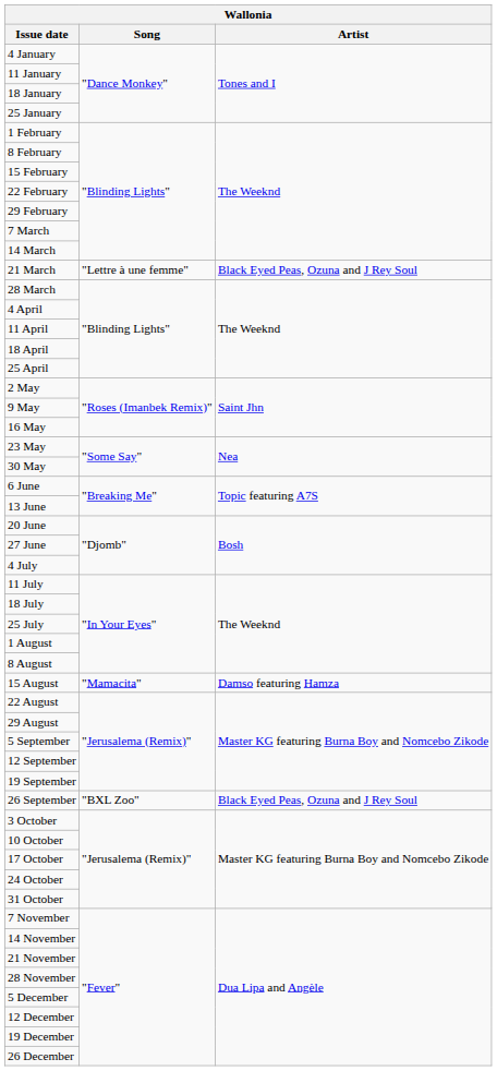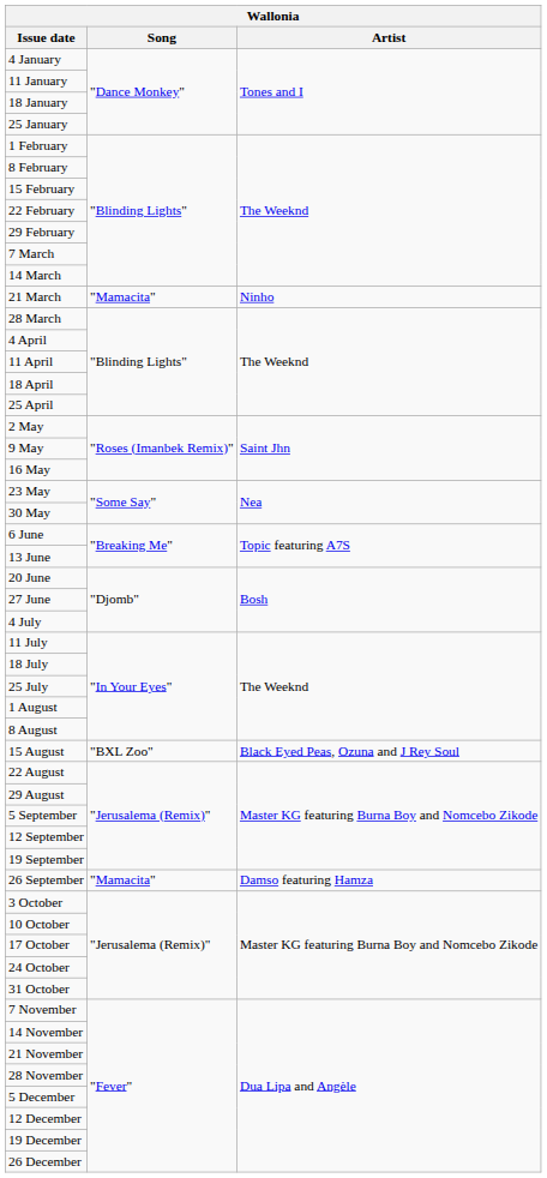 <table class="wikitable">
 <tr>
 <th colspan="4">Wallonia</th>
 </tr>
 <tr>
 <th>Issue date</th>
 <th>Song</th>
 <th>Artist</th>
 </tr>
 <tr>
 <td>4 January</td>
 <td rowspan="4">"<a href='#'>Dance Monkey</a>"</td>
 <td rowspan="4"><a href='#'>Tones and I</a></td>
 </tr>
 <tr>
 <td>11 January</td>
 </tr>
 <tr>
 <td>18 January</td>
 </tr>
 <tr>
 <td>25 January</td>
 </tr>
 <tr>
 <td>1 February</td>
 <td rowspan="7">"<a href='#'>Blinding Lights</a>"</td>
 <td rowspan="7"><a href='#'>The Weeknd</a></td>
 </tr>
 <tr>
 <td>8 February</td>
 </tr>
 <tr>
 <td>15 February</td>
 </tr>
 <tr>
 <td>22 February</td>
 </tr>
 <tr>
 <td>29 February</td>
 </tr>
 <tr>
 <td>7 March</td>
 </tr>
 <tr>
 <td>14 March</td>
 </tr>
 <tr>
 <td>21 March</td>
-<td>"Lettre à une femme"</td>
-<td><a href='#'>Black Eyed Peas</a>, <a href='#'>Ozuna</a> and <a href='#'>J Rey Soul</a></td>
+<td>"<a href='#'>Mamacita</a>"</td>
+<td><a href='#'>Ninho</a></td>
 </tr>
 <tr>
 <td>28 March</td>
 <td rowspan="5">"Blinding Lights"</td>
 <td rowspan="5">The Weeknd</td>
 </tr>
 <tr>
 <td>4 April</td>
 </tr>
 <tr>
 <td>11 April</td>
 </tr>
 <tr>
 <td>18 April</td>
 </tr>
 <tr>
 <td>25 April</td>
 </tr>
 <tr>
 <td>2 May</td>
 <td rowspan="3">"<a href='#'>Roses (Imanbek Remix)</a>"</td>
 <td rowspan="3"><a href='#'>Saint Jhn</a></td>
 </tr>
 <tr>
 <td>9 May</td>
 </tr>
 <tr>
 <td>16 May</td>
 </tr>
 <tr>
 <td>23 May</td>
 <td rowspan="2">"<a href='#'>Some Say</a>"</td>
 <td rowspan="2"><a href='#'>Nea</a></td>
 </tr>
 <tr>
 <td>30 May</td>
 </tr>
 <tr>
 <td>6 June</td>
 <td rowspan="2">"<a href='#'>Breaking Me</a>"</td>
 <td rowspan="2"><a href='#'>Topic</a> featuring <a href='#'>A7S</a></td>
 </tr>
 <tr>
 <td>13 June</td>
 </tr>
 <tr>
 <td>20 June</td>
 <td rowspan="3">"Djomb"</td>
 <td rowspan="3"><a href='#'>Bosh</a></td>
 </tr>
 <tr>
 <td>27 June</td>
 </tr>
 <tr>
 <td>4 July</td>
 </tr>
 <tr>
 <td>11 July</td>
 <td rowspan="5">"<a href='#'>In Your Eyes</a>"</td>
 <td rowspan="5">The Weeknd</td>
 </tr>
 <tr>
 <td>18 July</td>
 </tr>
 <tr>
 <td>25 July</td>
 </tr>
 <tr>
 <td>1 August</td>
 </tr>
 <tr>
 <td>8 August</td>
 </tr>
 <tr>
 <td>15 August</td>
-<td>"<a href='#'>Mamacita</a>"</td>
-<td><a href='#'>Damso</a> featuring <a href='#'>Hamza</a></td>
+<td>"BXL Zoo"</td>
+<td><a href='#'>Black Eyed Peas</a>, <a href='#'>Ozuna</a> and <a href='#'>J Rey Soul</a></td>
 </tr>
 <tr>
 <td>22 August</td>
 <td rowspan="5">"<a href='#'>Jerusalema (Remix)</a>"</td>
 <td rowspan="5"><a href='#'>Master KG</a> featuring <a href='#'>Burna Boy</a> and <a href='#'>Nomcebo Zikode</a></td>
 </tr>
 <tr>
 <td>29 August</td>
 </tr>
 <tr>
 <td>5 September</td>
 </tr>
 <tr>
 <td>12 September</td>
 </tr>
 <tr>
 <td>19 September</td>
 </tr>
 <tr>
 <td>26 September</td>
-<td>"BXL Zoo"</td>
-<td><a href='#'>Black Eyed Peas</a>, <a href='#'>Ozuna</a> and <a href='#'>J Rey Soul</a></td>
+<td>"<a href='#'>Mamacita</a>"</td>
+<td><a href='#'>Damso</a> featuring <a href='#'>Hamza</a></td>
 </tr>
 <tr>
 <td>3 October</td>
 <td rowspan="5">"Jerusalema (Remix)"</td>
 <td rowspan="5">Master KG featuring Burna Boy and Nomcebo Zikode</td>
 </tr>
 <tr>
 <td>10 October</td>
 </tr>
 <tr>
 <td>17 October</td>
 </tr>
 <tr>
 <td>24 October</td>
 </tr>
 <tr>
 <td>31 October</td>
 </tr>
 <tr>
 <td>7 November</td>
 <td rowspan="8">"<a href='#'>Fever</a>"</td>
 <td rowspan="8"><a href='#'>Dua Lipa</a> and <a href='#'>Angèle</a></td>
 </tr>
 <tr>
 <td>14 November</td>
 </tr>
 <tr>
 <td>21 November</td>
 </tr>
 <tr>
 <td>28 November</td>
 </tr>
 <tr>
 <td>5 December</td>
 </tr>
 <tr>
 <td>12 December</td>
 </tr>
 <tr>
 <td>19 December</td>
 </tr>
 <tr>
 <td>26 December</td>
 </tr>
 </table>
